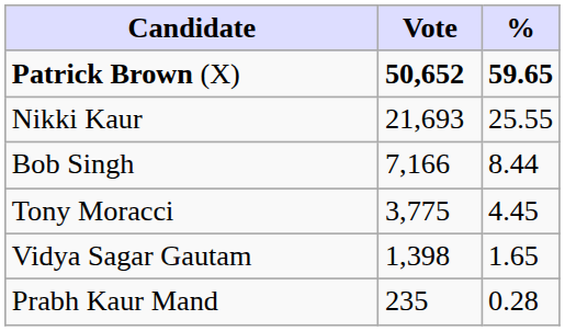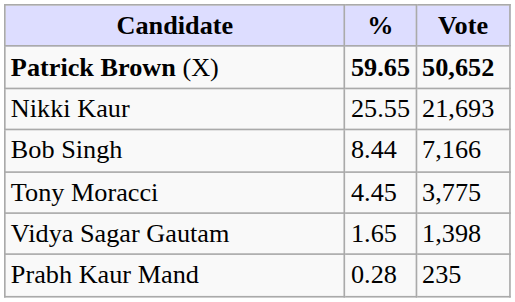 <table class="wikitable">
 <tr>
 <th style="background:#ddf; width:200px;">Candidate</th>
+<th style="background:#ddf; width:30px;">%</th>
 <th style="background:#ddf; width:50px;">Vote</th>
-<th style="background:#ddf; width:30px;">%</th>
 </tr>
 <tr>
 <td><strong>Patrick Brown</strong> (X)</td>
+<td><strong>59.65</strong></td>
 <td><strong>50,652</strong></td>
-<td><strong>59.65</strong></td>
 </tr>
 <tr>
 <td>Nikki Kaur</td>
+<td>25.55</td>
 <td>21,693</td>
-<td>25.55</td>
 </tr>
 <tr>
 <td>Bob Singh</td>
+<td>8.44</td>
 <td>7,166</td>
-<td>8.44</td>
 </tr>
 <tr>
 <td>Tony Moracci</td>
+<td>4.45</td>
 <td>3,775</td>
-<td>4.45</td>
 </tr>
 <tr>
 <td>Vidya Sagar Gautam</td>
+<td>1.65</td>
 <td>1,398</td>
-<td>1.65</td>
 </tr>
 <tr>
 <td>Prabh Kaur Mand</td>
+<td>0.28</td>
 <td>235</td>
-<td>0.28</td>
 </tr>
 </table>
